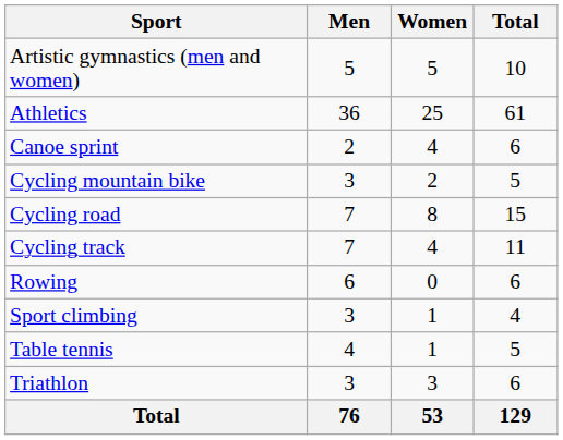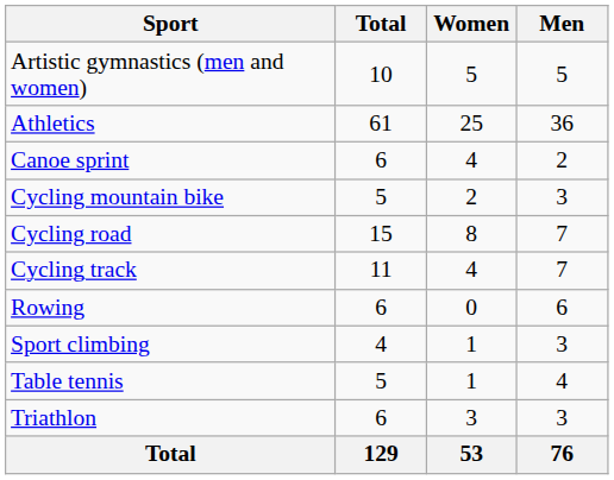 <table class="wikitable sortable" style="text-align:center;">
 <tr>
 <th width=220>Sport</th>
+<th width=55>Total</th>
+<th width=55>Women</th>
 <th width=55>Men</th>
-<th width=55>Women</th>
-<th width=55>Total</th>
 </tr>
 <tr>
 <td align=left>Artistic gymnastics (<a href='#'>men</a> and <a href='#'>women</a>)</td>
+<td>10</td>
 <td>5</td>
 <td>5</td>
-<td>10</td>
 </tr>
 <tr>
 <td align=left><a href='#'>Athletics</a></td>
+<td>61</td>
+<td>25</td>
 <td>36</td>
-<td>25</td>
-<td>61</td>
 </tr>
 <tr>
 <td align=left><a href='#'>Canoe sprint</a></td>
+<td>6</td>
+<td>4</td>
 <td>2</td>
-<td>4</td>
-<td>6</td>
 </tr>
 <tr>
 <td align=left><a href='#'>Cycling mountain bike</a></td>
+<td>5</td>
+<td>2</td>
 <td>3</td>
-<td>2</td>
-<td>5</td>
 </tr>
 <tr>
 <td align=left><a href='#'>Cycling road</a></td>
+<td>15</td>
+<td>8</td>
 <td>7</td>
-<td>8</td>
-<td>15</td>
 </tr>
 <tr>
 <td align=left><a href='#'>Cycling track</a></td>
+<td>11</td>
+<td>4</td>
 <td>7</td>
-<td>4</td>
-<td>11</td>
 </tr>
 <tr>
 <td align=left><a href='#'>Rowing</a></td>
 <td>6</td>
 <td>0</td>
 <td>6</td>
 </tr>
 <tr>
 <td align=left><a href='#'>Sport climbing</a></td>
+<td>4</td>
+<td>1</td>
 <td>3</td>
+</tr>
+<tr>
+<td align=left><a href='#'>Table tennis</a></td>
+<td>5</td>
 <td>1</td>
 <td>4</td>
 </tr>
 <tr>
-<td align=left><a href='#'>Table tennis</a></td>
-<td>4</td>
-<td>1</td>
-<td>5</td>
-</tr>
-<tr>
 <td align=left><a href='#'>Triathlon</a></td>
+<td>6</td>
 <td>3</td>
 <td>3</td>
-<td>6</td>
 </tr>
 <tr>
 <th align=left>Total</th>
+<th>129</th>
+<th>53</th>
 <th>76</th>
-<th>53</th>
-<th>129</th>
 </tr>
 </table>
